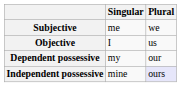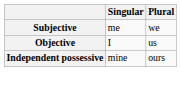 <table class="wikitable">
 <tr>
 <th></th>
 <th>Singular</th>
 <th>Plural</th>
 </tr>
 <tr>
 <th>Subjective</th>
 <td>me</td>
 <td>we</td>
 </tr>
 <tr>
 <th>Objective</th>
 <td>I</td>
 <td>us</td>
 </tr>
 <tr>
-<th>Dependent possessive</th>
-<td>my</td>
-<td>our</td>
-</tr>
-<tr>
 <th>Independent possessive</th>
 <td>mine</td>
-<td style="background: lavender;">ours</td>
+<td>ours</td>
 </tr>
 </table>
